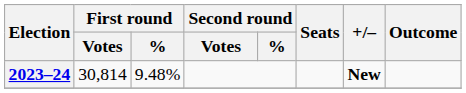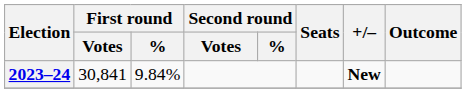 <table class=wikitable style=text-align:center>
 <tr>
 <th rowspan=2>Election</th>
 <th colspan=2>First round</th>
 <th colspan=2>Second round</th>
 <th rowspan=2>Seats</th>
 <th rowspan=2>+/–</th>
 <th rowspan=2>Outcome</th>
 </tr>
 <tr>
 <th>Votes</th>
 <th>%</th>
 <th>Votes</th>
 <th>%</th>
 </tr>
 <tr>
 <th><a href='#'>2023–24</a></th>
-<td>30,814</td>
-<td>9.48%</td>
+<td>30,841</td>
+<td>9.84%</td>
 <td colspan="2"></td>
 <td></td>
 <td><strong>New</strong></td>
 <td></td>
 </tr>
 <tr>
 </tr>
 </table>
